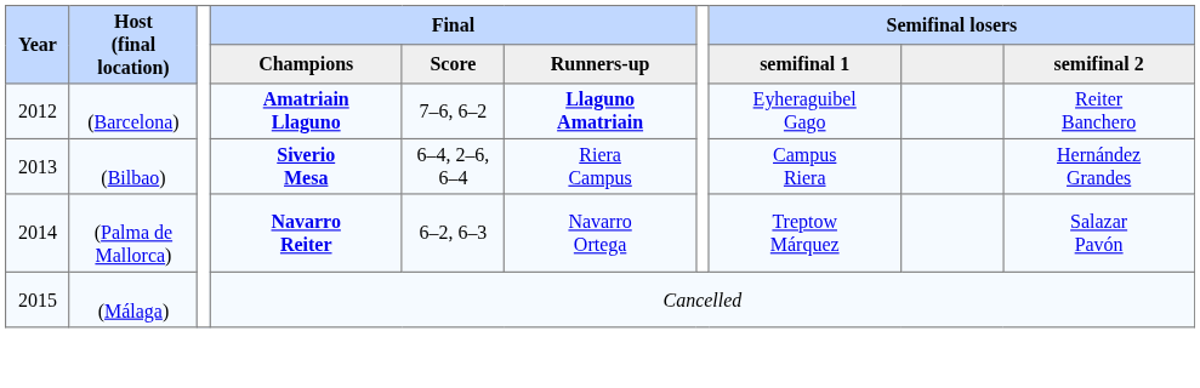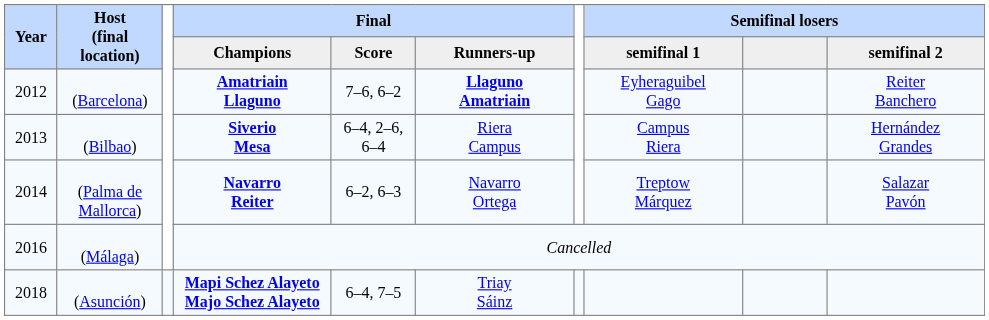 <table border=1 style="border-collapse:collapse; font-size:90%; text-align:center" cellpadding=3 cellspacing=0 width=100%>
 <tr bgcolor=#C1D8FF>
 <th rowspan=2 width=5%>Year</th>
 <th rowspan=2 width=10%>Host<br>(final location)</th>
 <th width=1% rowspan=6 bgcolor=ffffff></th>
 <th colspan=3>Final</th>
 <th width=1% rowspan=5 bgcolor=ffffff></th>
 <th colspan=3>Semifinal losers</th>
 </tr>
 <tr bgcolor=#EFEFEF>
 <th width=15%>Champions</th>
 <th width=8%>Score</th>
 <th width=15%>Runners-up</th>
 <th width=15%>semifinal 1</th>
 <th width=8%></th>
 <th width=15%>semifinal 2</th>
 </tr>
 <tr align=center bgcolor=#F5FAFF>
 <td>2012<br></td>
 <td><br>(<a href='#'>Barcelona</a>)</td>
 <td> <strong><a href='#'>Amatriain</a><br> <a href='#'>Llaguno</a></strong></td>
 <td>7–6, 6–2</td>
 <td><strong> <a href='#'>Llaguno</a><br> <a href='#'>Amatriain</a></strong></td>
 <td> <a href='#'>Eyheraguibel</a><br> <a href='#'>Gago</a></td>
 <td></td>
 <td> <a href='#'>Reiter</a><br> <a href='#'>Banchero</a></td>
 </tr>
 <tr align=center bgcolor=#F5FAFF>
 <td>2013<br></td>
 <td><br>(<a href='#'>Bilbao</a>)</td>
 <td> <strong><a href='#'>Siverio</a><br> <a href='#'>Mesa</a></strong></td>
 <td>6–4, 2–6, 6–4</td>
 <td> <a href='#'>Riera</a><br> <a href='#'>Campus</a></td>
 <td> <a href='#'>Campus</a><br> <a href='#'>Riera</a></td>
 <td></td>
 <td> <a href='#'>Hernández</a><br> <a href='#'>Grandes</a></td>
 </tr>
 <tr align=center bgcolor=#F5FAFF>
 <td>2014<br></td>
 <td><br>(<a href='#'>Palma de Mallorca</a>)</td>
 <td> <strong><a href='#'>Navarro</a><br> <a href='#'>Reiter</a></strong></td>
 <td>6–2, 6–3</td>
 <td> <a href='#'>Navarro</a><br> <a href='#'>Ortega</a></td>
 <td> <a href='#'>Treptow</a><br> <a href='#'>Márquez</a></td>
 <td></td>
 <td> <a href='#'>Salazar</a><br> <a href='#'>Pavón</a></td>
 </tr>
 <tr align=center bgcolor=#F5FAFF>
-<td>2015<br></td>
+<td>2016<br></td>
 <td><br>(<a href='#'>Málaga</a>)</td>
 <td colspan=7><em>Cancelled</em></td>
 </tr>
+<tr align=center bgcolor=#F5FAFF>
+<td>2018<br></td>
+<td><br>(<a href='#'>Asunción</a>)</td>
+<td></td>
+<td> <strong><a href='#'>Mapi Schez Alayeto</a><br> <a href='#'>Majo Schez Alayeto</a></strong></td>
+<td>6–4, 7–5</td>
+<td> <a href='#'>Triay</a><br> <a href='#'>Sáinz</a></td>
+<td></td>
+<td></td>
+<td></td>
+<td></td>
+</tr>
 </table>
